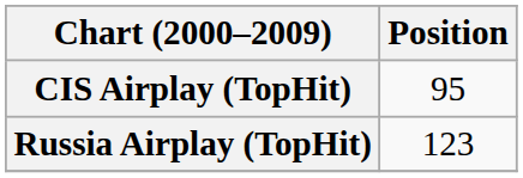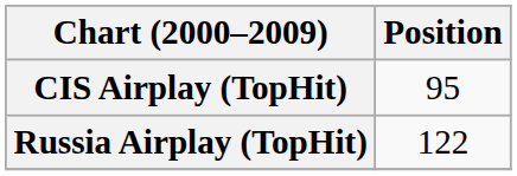 <table class="wikitable plainrowheaders" style="text-align:center">
 <tr>
 <th>Chart (2000–2009)</th>
 <th>Position</th>
 </tr>
 <tr>
 <th scope="row">CIS Airplay (TopHit)</th>
 <td>95</td>
 </tr>
 <tr>
 <th scope="row">Russia Airplay (TopHit)</th>
-<td>123</td>
+<td>122</td>
 </tr>
 <tr>
 </tr>
 </table>
